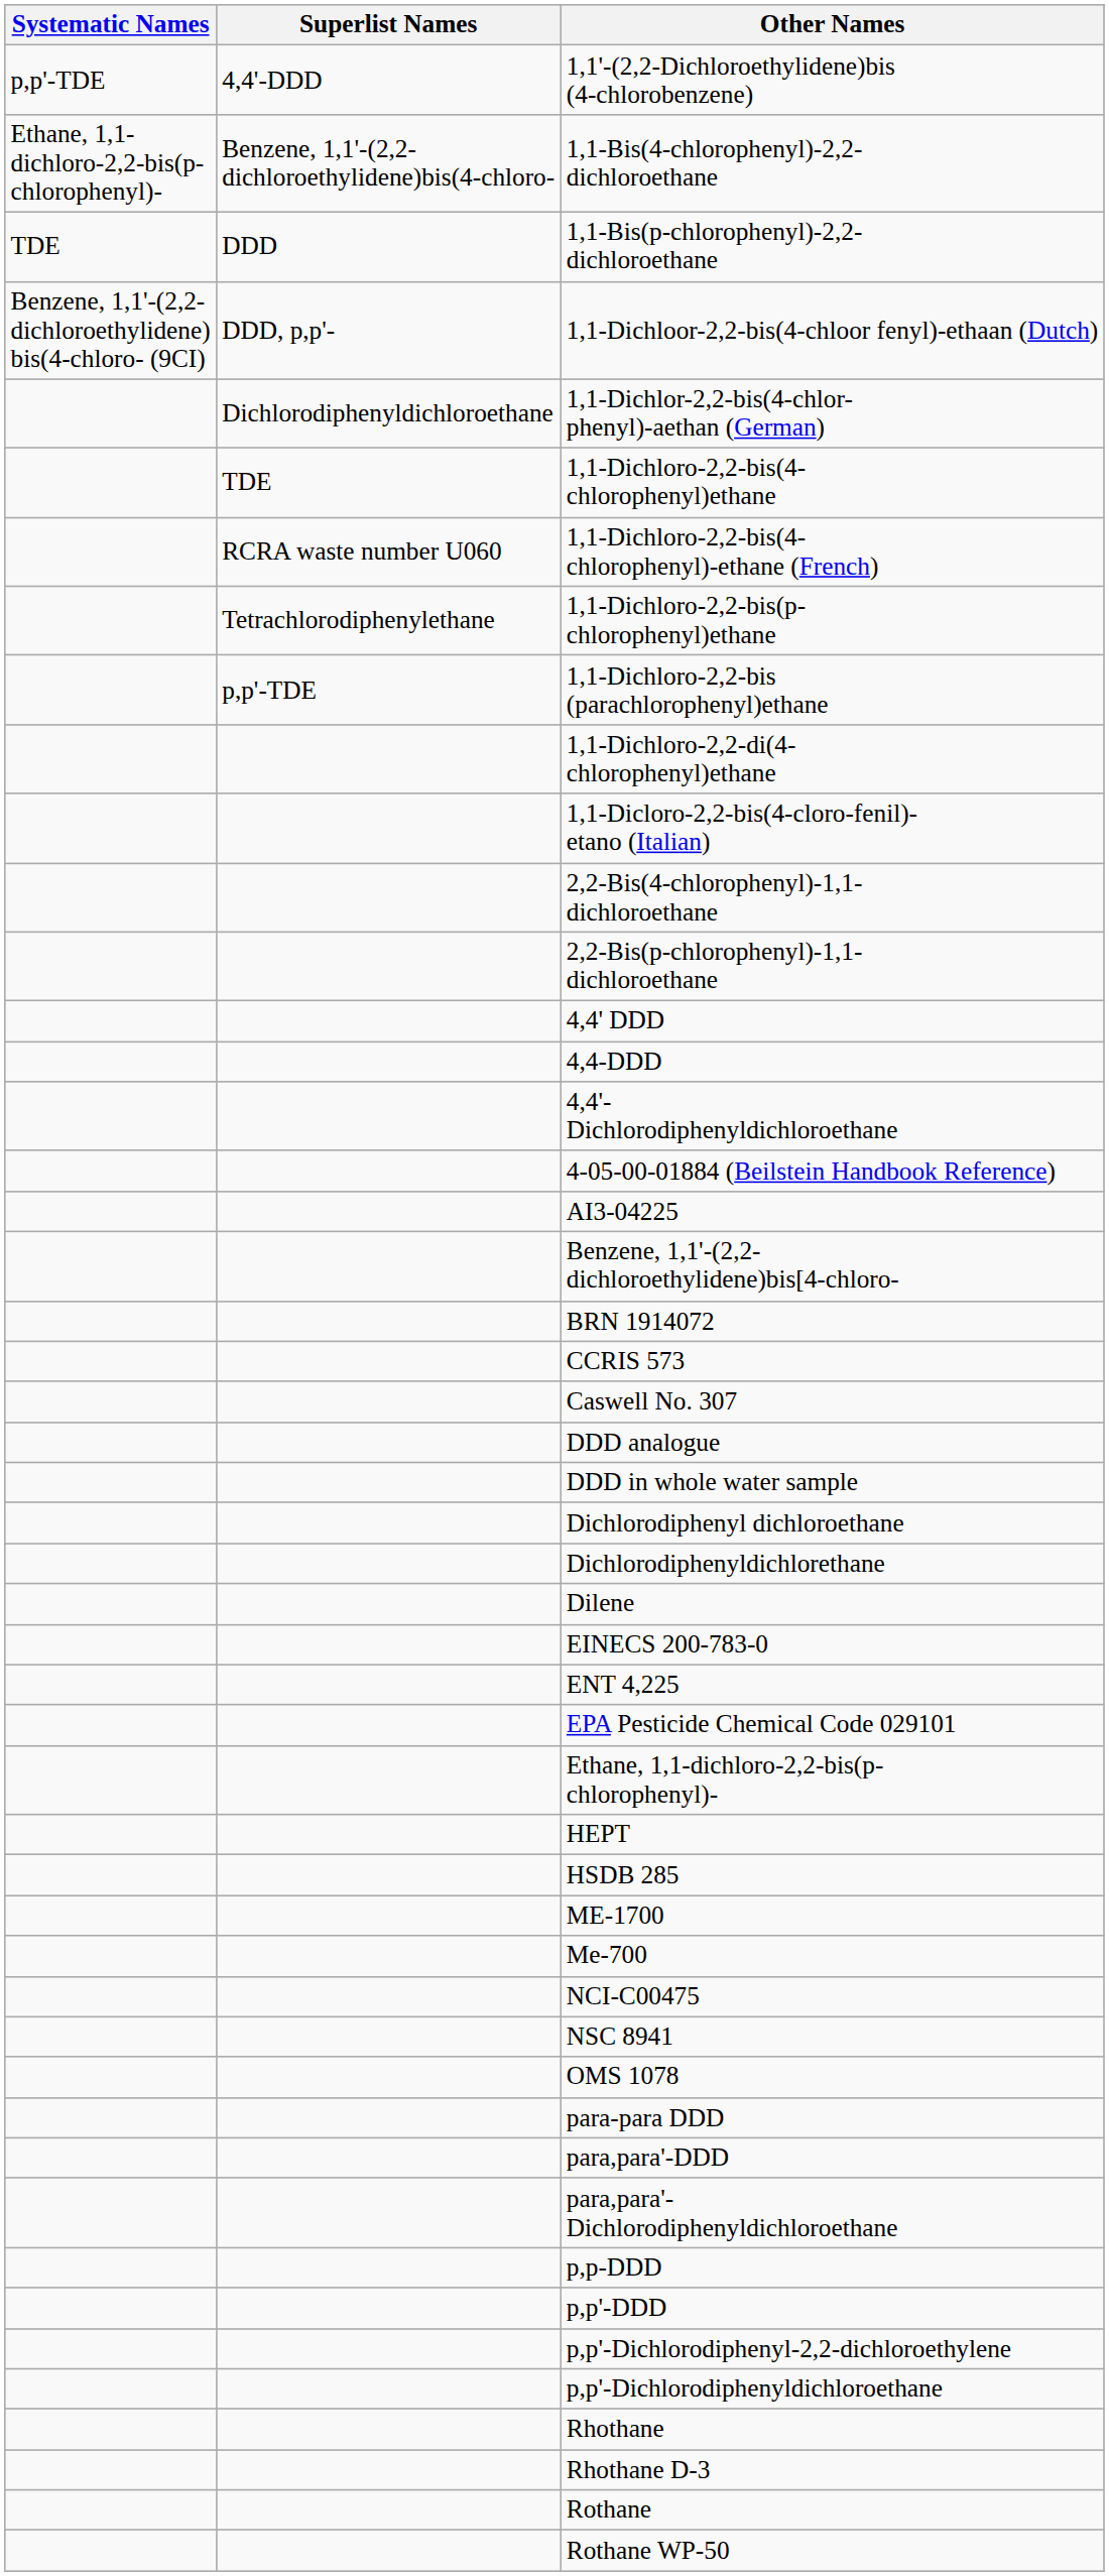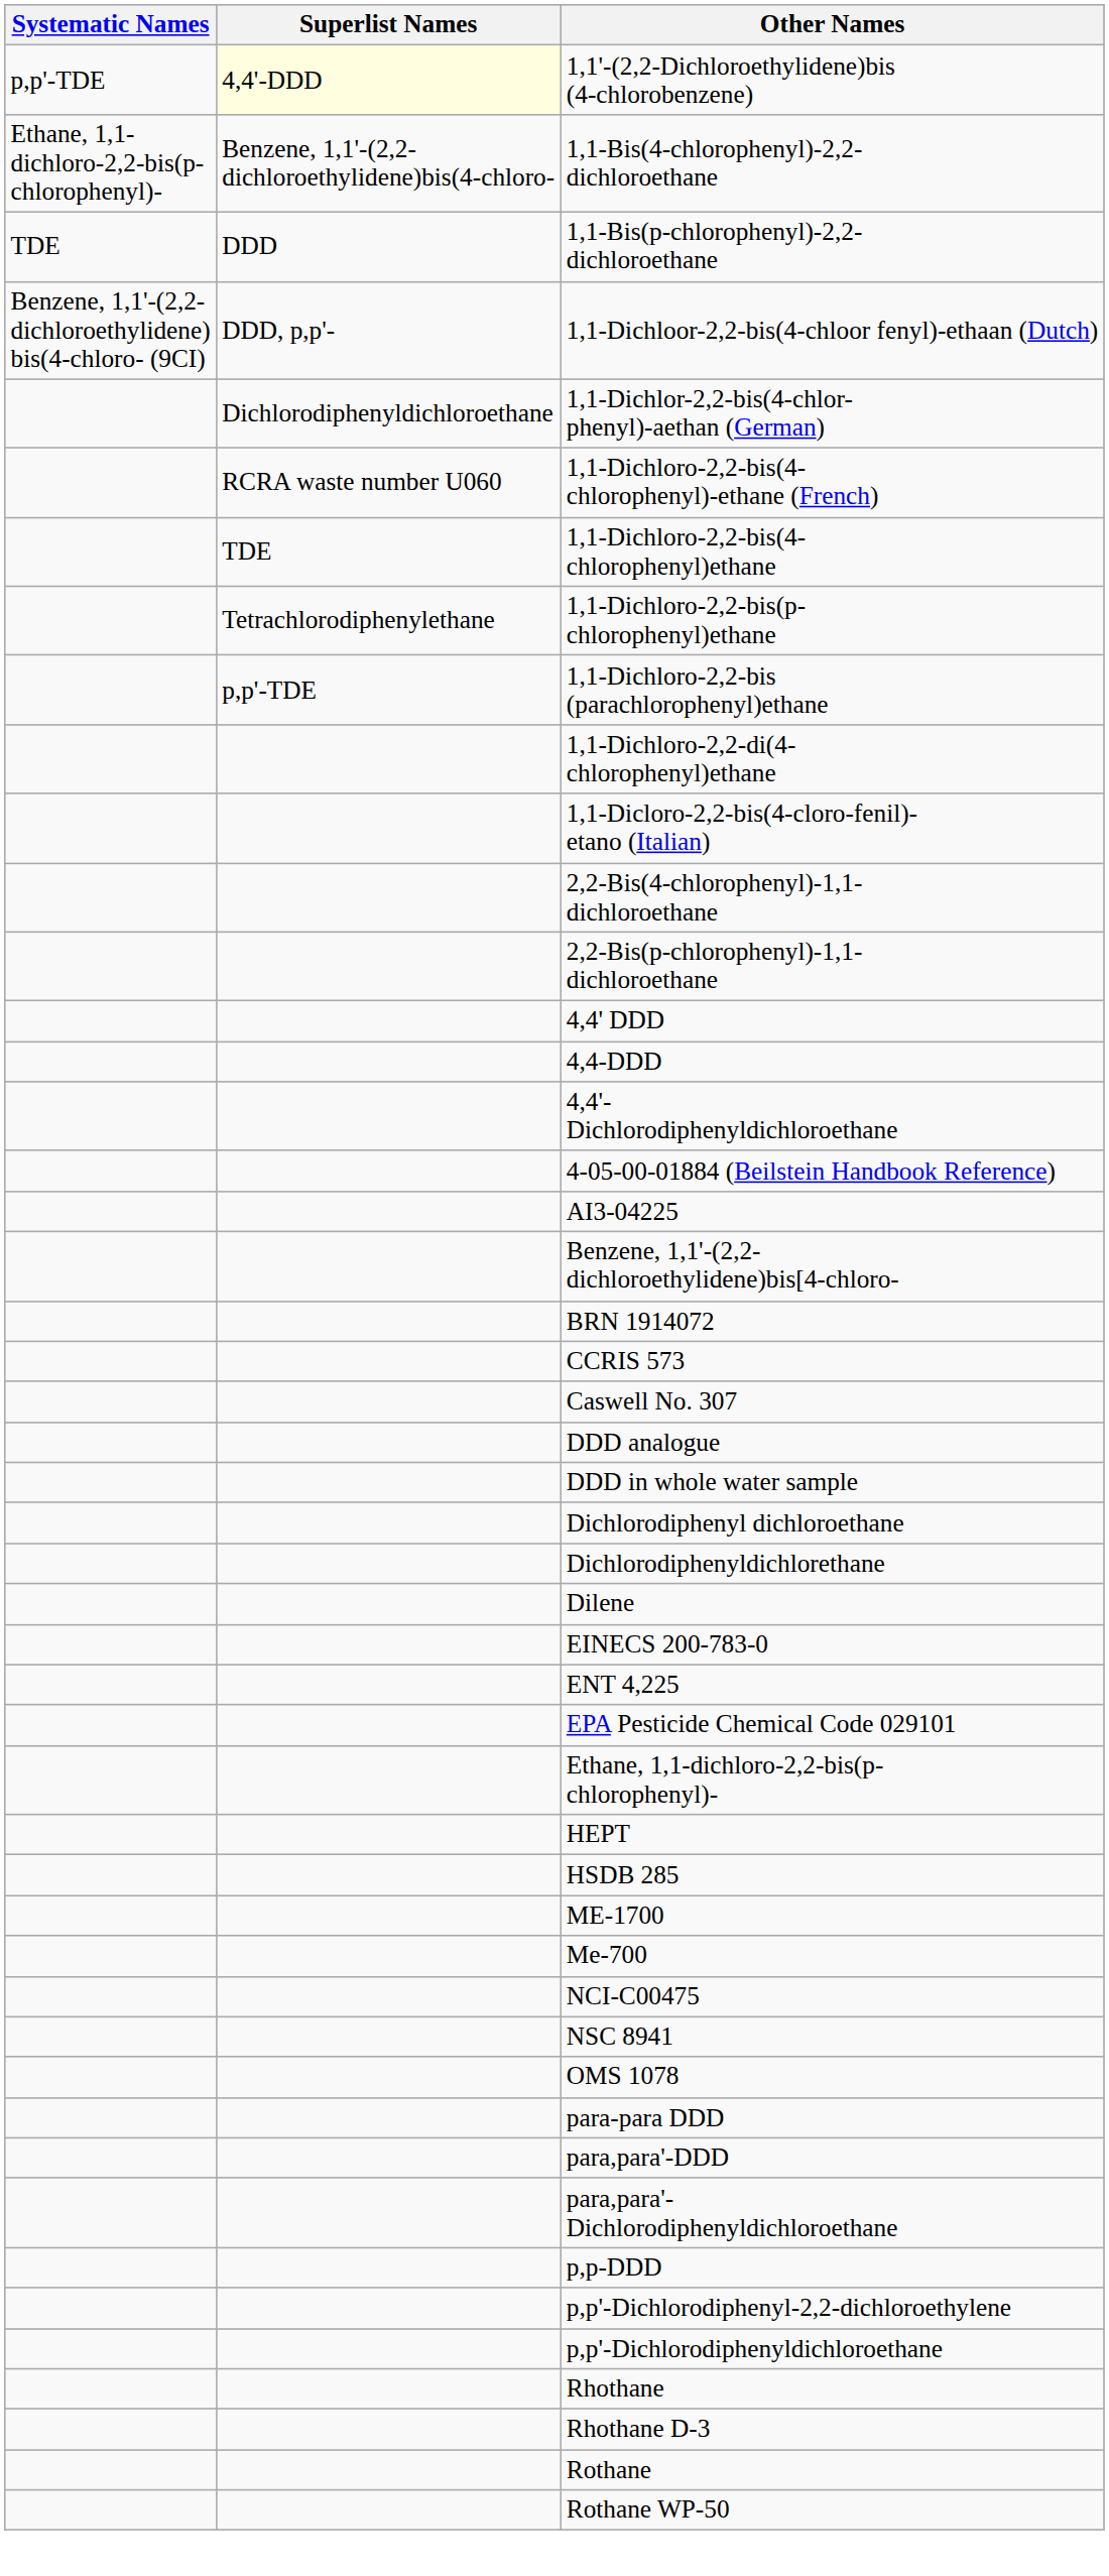 <table class="wikitable">
 <tr>
 <th><a href='#'>Systematic Names</a></th>
 <th>Superlist Names</th>
 <th>Other Names</th>
 </tr>
 <tr>
 <td>p,p'-TDE</td>
-<td>4,4'-DDD</td>
+<td style="background: lightyellow;">4,4'-DDD</td>
 <td>1,1'-(2,2-Dichloroethylidene)bis<br>(4-chlorobenzene)</td>
 </tr>
 <tr>
 <td>Ethane, 1,1-<br>dichloro-2,2-bis(p-<br>chlorophenyl)-</td>
 <td>Benzene, 1,1'-(2,2-<br>dichloroethylidene)bis(4-chloro-</td>
 <td>1,1-Bis(4-chlorophenyl)-2,2-<br>dichloroethane</td>
 </tr>
 <tr>
 <td>TDE</td>
 <td>DDD</td>
 <td>1,1-Bis(p-chlorophenyl)-2,2-<br>dichloroethane</td>
 </tr>
 <tr>
 <td>Benzene, 1,1'-(2,2-<br>dichloroethylidene)<br>bis(4-chloro- (9CI)</td>
 <td>DDD, p,p'-</td>
 <td>1,1-Dichloor-2,2-bis(4-chloor fenyl)-ethaan (<a href='#'>Dutch</a>)</td>
 </tr>
 <tr>
 <td></td>
 <td>Dichlorodiphenyldichloroethane</td>
 <td>1,1-Dichlor-2,2-bis(4-chlor-<br>phenyl)-aethan (<a href='#'>German</a>)</td>
 </tr>
 <tr>
 <td></td>
-<td>TDE</td>
-<td>1,1-Dichloro-2,2-bis(4-<br>chlorophenyl)ethane</td>
+<td>RCRA waste number U060</td>
+<td>1,1-Dichloro-2,2-bis(4-<br>chlorophenyl)-ethane (<a href='#'>French</a>)</td>
 </tr>
 <tr>
 <td></td>
-<td>RCRA waste number U060</td>
-<td>1,1-Dichloro-2,2-bis(4-<br>chlorophenyl)-ethane (<a href='#'>French</a>)</td>
+<td>TDE</td>
+<td>1,1-Dichloro-2,2-bis(4-<br>chlorophenyl)ethane</td>
 </tr>
 <tr>
 <td></td>
 <td>Tetrachlorodiphenylethane</td>
 <td>1,1-Dichloro-2,2-bis(p-<br>chlorophenyl)ethane</td>
 </tr>
 <tr>
 <td></td>
 <td>p,p'-TDE</td>
 <td>1,1-Dichloro-2,2-bis<br>(parachlorophenyl)ethane</td>
 </tr>
 <tr>
 <td></td>
 <td></td>
 <td>1,1-Dichloro-2,2-di(4-<br>chlorophenyl)ethane</td>
 </tr>
 <tr>
 <td></td>
 <td></td>
 <td>1,1-Dicloro-2,2-bis(4-cloro-fenil)-<br>etano (<a href='#'>Italian</a>)</td>
 </tr>
 <tr>
 <td></td>
 <td></td>
 <td>2,2-Bis(4-chlorophenyl)-1,1-<br>dichloroethane</td>
 </tr>
 <tr>
 <td></td>
 <td></td>
 <td>2,2-Bis(p-chlorophenyl)-1,1-<br>dichloroethane</td>
 </tr>
 <tr>
 <td></td>
 <td></td>
 <td>4,4' DDD</td>
 </tr>
 <tr>
 <td></td>
 <td></td>
 <td>4,4-DDD</td>
 </tr>
 <tr>
 <td></td>
 <td></td>
 <td>4,4'-<br>Dichlorodiphenyldichloroethane</td>
 </tr>
 <tr>
 <td></td>
 <td></td>
 <td>4-05-00-01884 (<a href='#'>Beilstein Handbook Reference</a>)</td>
 </tr>
 <tr>
 <td></td>
 <td></td>
 <td>AI3-04225</td>
 </tr>
 <tr>
 <td></td>
 <td></td>
 <td>Benzene, 1,1'-(2,2-<br>dichloroethylidene)bis[4-chloro-</td>
 </tr>
 <tr>
 <td></td>
 <td></td>
 <td>BRN 1914072</td>
 </tr>
 <tr>
 <td></td>
 <td></td>
 <td>CCRIS 573</td>
 </tr>
 <tr>
 <td></td>
 <td></td>
 <td>Caswell No. 307</td>
 </tr>
 <tr>
 <td></td>
 <td></td>
 <td>DDD analogue</td>
 </tr>
 <tr>
 <td></td>
 <td></td>
 <td>DDD in whole water sample</td>
 </tr>
 <tr>
 <td></td>
 <td></td>
 <td>Dichlorodiphenyl dichloroethane</td>
 </tr>
 <tr>
 <td></td>
 <td></td>
 <td>Dichlorodiphenyldichlorethane</td>
 </tr>
 <tr>
 <td></td>
 <td></td>
 <td>Dilene</td>
 </tr>
 <tr>
 <td></td>
 <td></td>
 <td>EINECS 200-783-0</td>
 </tr>
 <tr>
 <td></td>
 <td></td>
 <td>ENT 4,225</td>
 </tr>
 <tr>
 <td></td>
 <td></td>
 <td><a href='#'>EPA</a> Pesticide Chemical Code 029101</td>
 </tr>
 <tr>
 <td></td>
 <td></td>
 <td>Ethane, 1,1-dichloro-2,2-bis(p-<br>chlorophenyl)-</td>
 </tr>
 <tr>
 <td></td>
 <td></td>
 <td>HEPT</td>
 </tr>
 <tr>
 <td></td>
 <td></td>
 <td>HSDB 285</td>
 </tr>
 <tr>
 <td></td>
 <td></td>
 <td>ME-1700</td>
 </tr>
 <tr>
 <td></td>
 <td></td>
 <td>Me-700</td>
 </tr>
 <tr>
 <td></td>
 <td></td>
 <td>NCI-C00475</td>
 </tr>
 <tr>
 <td></td>
 <td></td>
 <td>NSC 8941</td>
 </tr>
 <tr>
 <td></td>
 <td></td>
 <td>OMS 1078</td>
 </tr>
 <tr>
 <td></td>
 <td></td>
 <td>para-para DDD</td>
 </tr>
 <tr>
 <td></td>
 <td></td>
 <td>para,para'-DDD</td>
 </tr>
 <tr>
 <td></td>
 <td></td>
 <td>para,para'-<br>Dichlorodiphenyldichloroethane</td>
 </tr>
 <tr>
 <td></td>
 <td></td>
 <td>p,p-DDD</td>
 </tr>
 <tr>
 <td></td>
 <td></td>
-<td>p,p'-DDD</td>
-</tr>
-<tr>
-<td></td>
-<td></td>
 <td>p,p'-Dichlorodiphenyl-2,2-dichloroethylene</td>
 </tr>
 <tr>
 <td></td>
 <td></td>
 <td>p,p'-Dichlorodiphenyldichloroethane</td>
 </tr>
 <tr>
 <td></td>
 <td></td>
 <td>Rhothane</td>
 </tr>
 <tr>
 <td></td>
 <td></td>
 <td>Rhothane D-3</td>
 </tr>
 <tr>
 <td></td>
 <td></td>
 <td>Rothane</td>
 </tr>
 <tr>
 <td></td>
 <td></td>
 <td>Rothane WP-50</td>
 </tr>
 </table>
